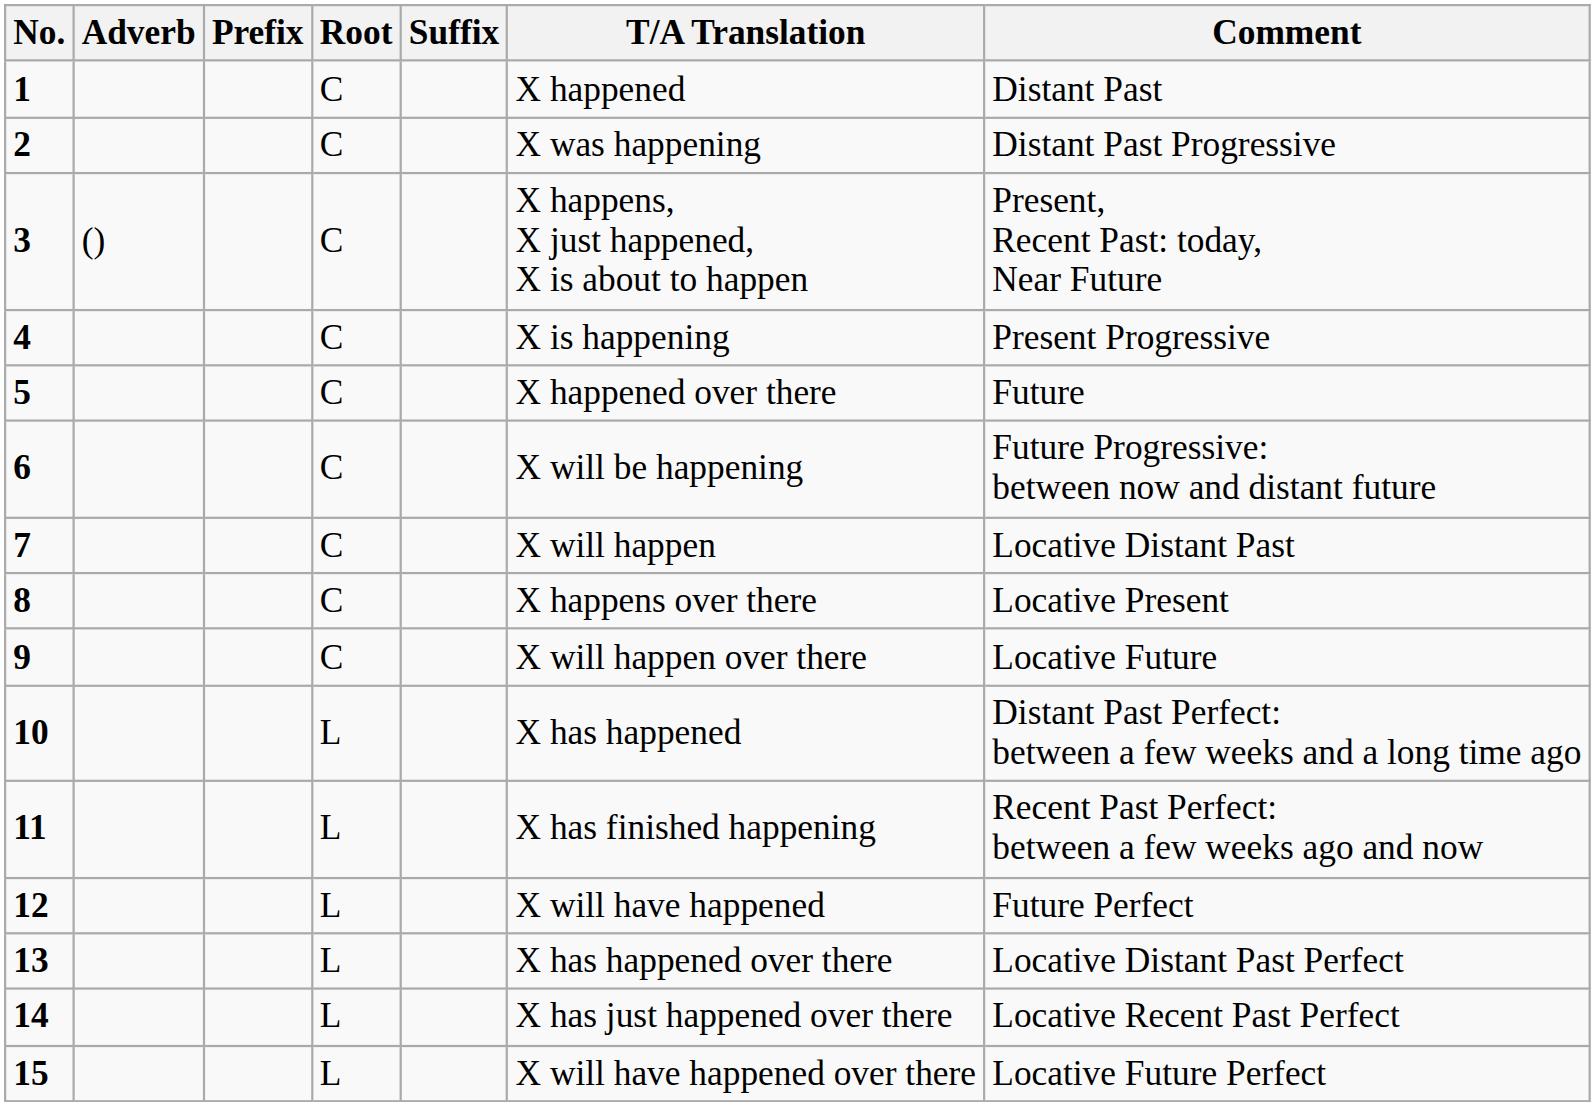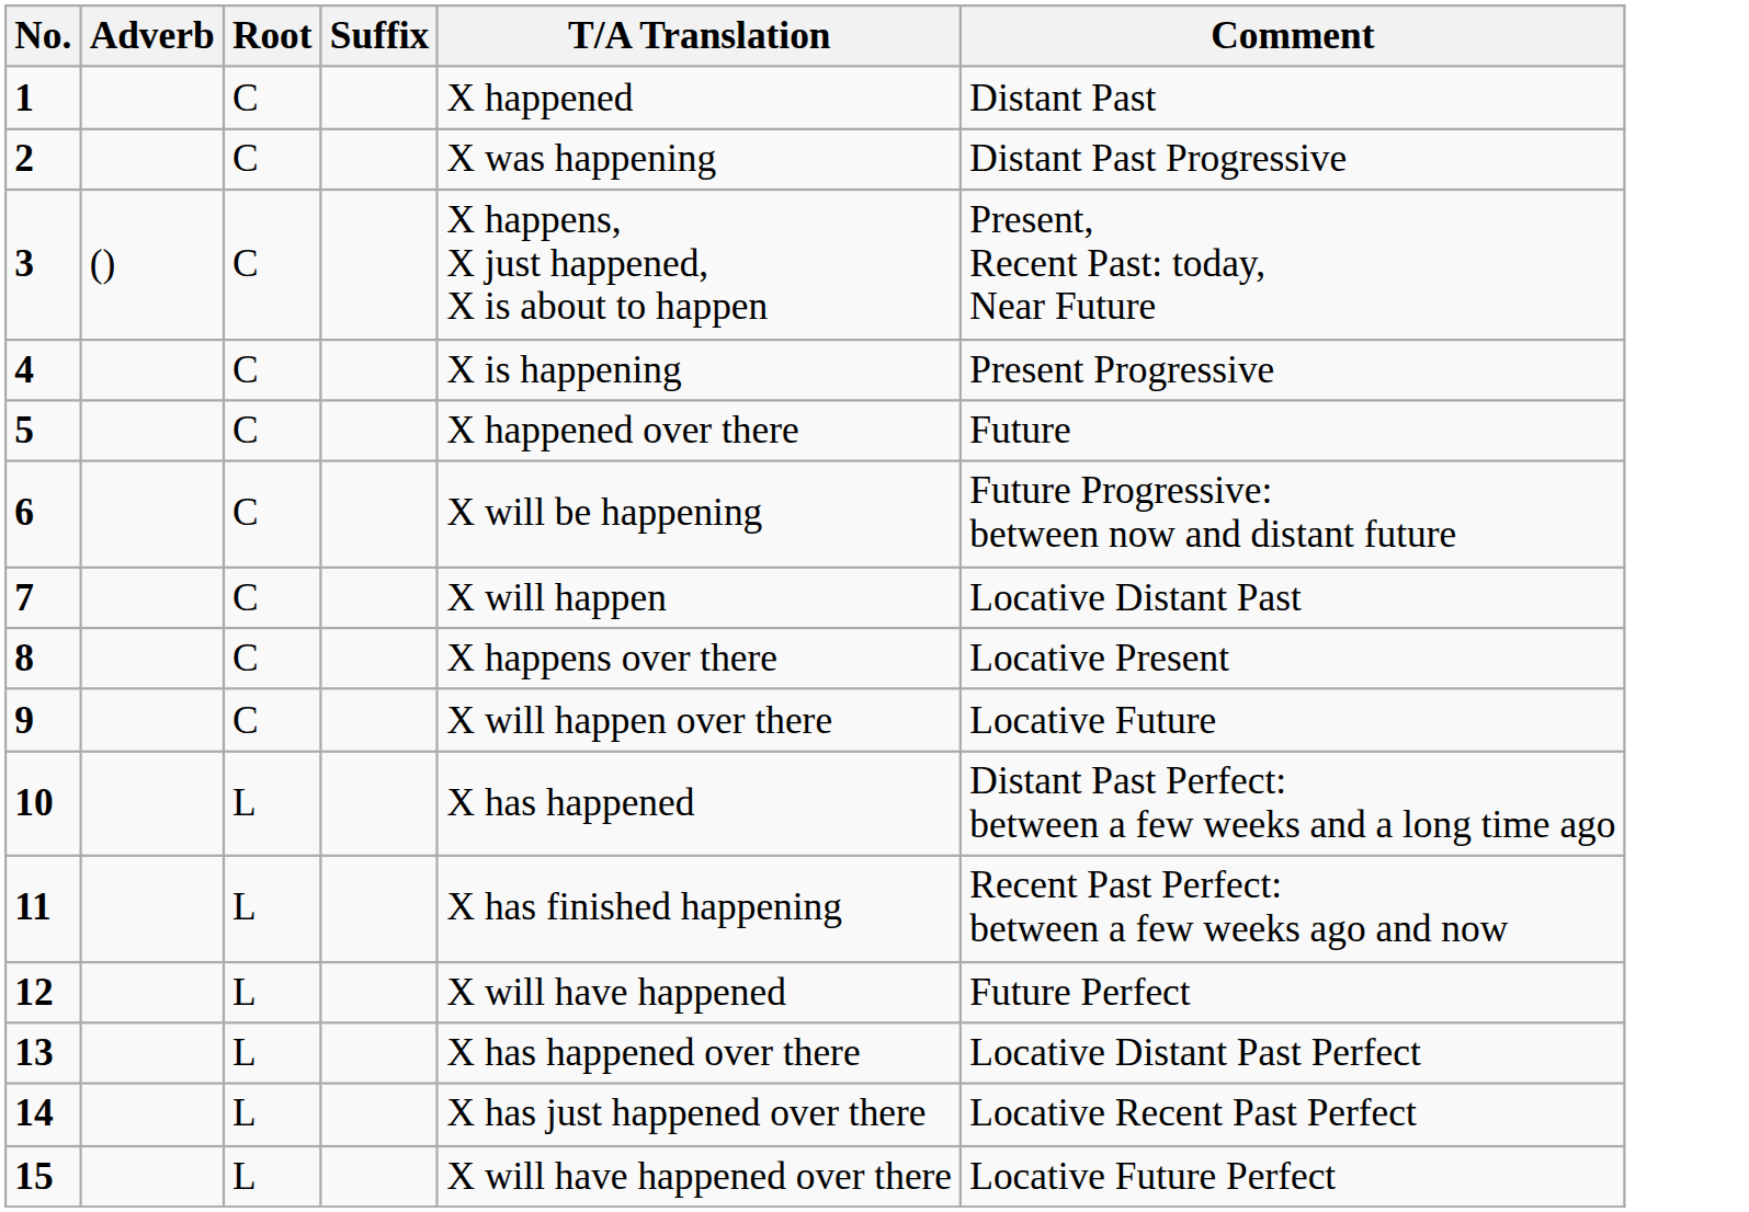 <table class="wikitable">
 <tr>
 <th>No.</th>
 <th>Adverb</th>
-<th>Prefix</th>
 <th>Root</th>
 <th>Suffix</th>
 <th>T/A Translation</th>
 <th>Comment</th>
 </tr>
 <tr>
 <td><strong>1</strong></td>
-<td></td>
 <td></td>
 <td>C</td>
 <td></td>
 <td>X happened</td>
 <td>Distant Past</td>
 </tr>
 <tr>
 <td><strong>2</strong></td>
 <td></td>
-<td></td>
 <td>C</td>
 <td></td>
 <td>X was happening</td>
 <td>Distant Past Progressive</td>
 </tr>
 <tr>
 <td><strong>3</strong></td>
 <td>()</td>
-<td></td>
 <td>C</td>
 <td></td>
 <td>X happens,<br>X just happened,<br>X is about to happen</td>
 <td>Present,<br>Recent Past: today,<br>Near Future</td>
 </tr>
 <tr>
 <td><strong>4</strong></td>
-<td></td>
 <td></td>
 <td>C</td>
 <td></td>
 <td>X is happening</td>
 <td>Present Progressive</td>
 </tr>
 <tr>
 <td><strong>5</strong></td>
 <td></td>
-<td></td>
 <td>C</td>
 <td></td>
 <td>X happened over there</td>
 <td>Future</td>
 </tr>
 <tr>
 <td><strong>6</strong></td>
-<td></td>
 <td></td>
 <td>C</td>
 <td></td>
 <td>X will be happening</td>
 <td>Future Progressive:<br>between now and distant future</td>
 </tr>
 <tr>
 <td><strong>7</strong></td>
 <td></td>
-<td></td>
 <td>C</td>
 <td></td>
 <td>X will happen</td>
 <td>Locative Distant Past</td>
 </tr>
 <tr>
 <td><strong>8</strong></td>
-<td></td>
 <td></td>
 <td>C</td>
 <td></td>
 <td>X happens over there</td>
 <td>Locative Present</td>
 </tr>
 <tr>
 <td><strong>9</strong></td>
 <td></td>
-<td></td>
 <td>C</td>
 <td></td>
 <td>X will happen over there</td>
 <td>Locative Future</td>
 </tr>
 <tr>
 <td><strong> 10</strong></td>
-<td></td>
 <td></td>
 <td>L</td>
 <td></td>
 <td>X has happened</td>
 <td>Distant Past Perfect:<br>between a few weeks and a long time ago</td>
 </tr>
 <tr>
 <td><strong>11</strong></td>
 <td></td>
-<td></td>
 <td>L</td>
 <td></td>
 <td>X has finished happening</td>
 <td>Recent Past Perfect:<br>between a few weeks ago and now</td>
 </tr>
 <tr>
 <td><strong>12</strong></td>
-<td></td>
 <td></td>
 <td>L</td>
 <td></td>
 <td>X will have happened</td>
 <td>Future Perfect</td>
 </tr>
 <tr>
 <td><strong>13</strong></td>
 <td></td>
-<td></td>
 <td>L</td>
 <td></td>
 <td>X has happened over there</td>
 <td>Locative Distant Past Perfect</td>
 </tr>
 <tr>
 <td><strong>14</strong></td>
-<td></td>
 <td></td>
 <td>L</td>
 <td></td>
 <td>X has just happened over there</td>
 <td>Locative Recent Past Perfect</td>
 </tr>
 <tr>
 <td><strong>15</strong></td>
 <td></td>
-<td></td>
 <td>L</td>
 <td></td>
 <td>X will have happened over there</td>
 <td>Locative Future Perfect</td>
 </tr>
 </table>
